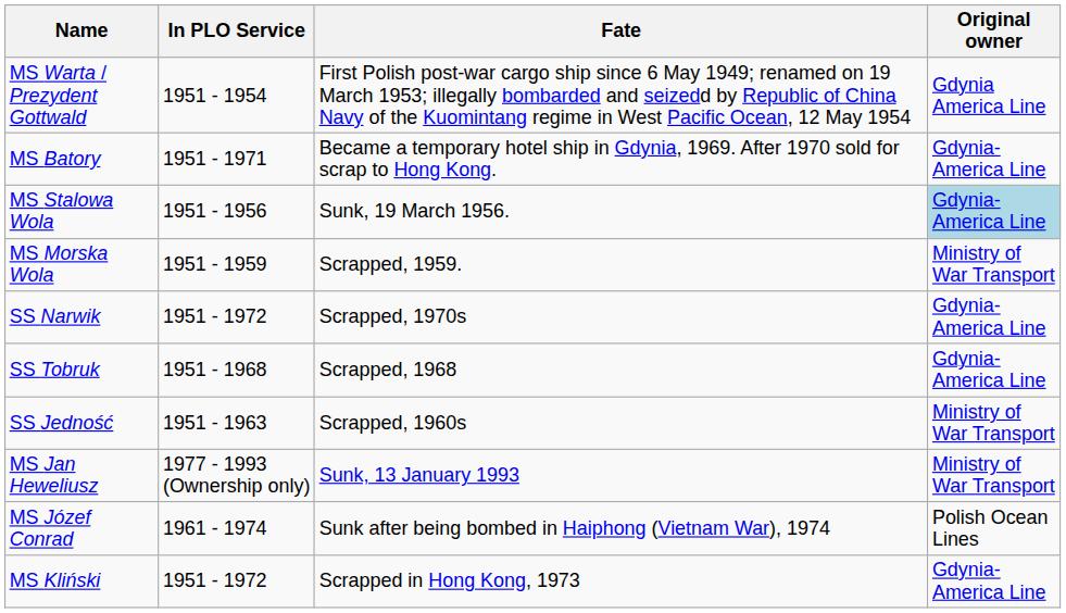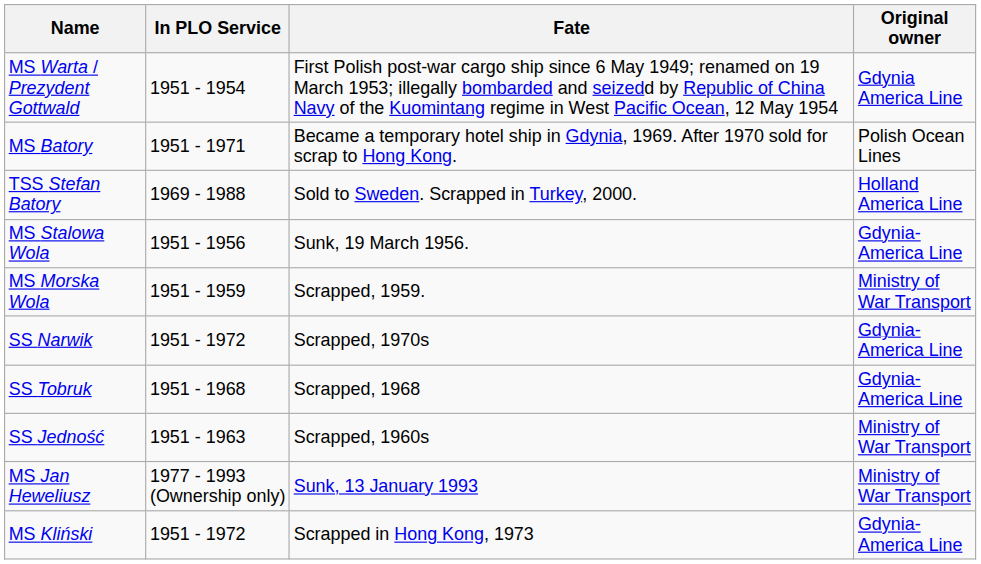 <table class="wikitable">
 <tr>
 <th>Name</th>
 <th>In PLO Service</th>
 <th>Fate</th>
 <th>Original owner</th>
 </tr>
 <tr>
 <td><a href='#'>MS <em>Warta</em> / <em>Prezydent Gottwald</em></a></td>
 <td>1951 - 1954</td>
 <td>First Polish post-war cargo ship since 6 May 1949; renamed on 19 March 1953; illegally <a href='#'>bombarded</a> and <a href='#'>seized</a>d by <a href='#'>Republic of China Navy</a> of the <a href='#'>Kuomintang</a> regime in West <a href='#'>Pacific Ocean</a>, 12 May 1954</td>
 <td><a href='#'>Gdynia America Line</a></td>
 </tr>
 <tr>
 <td><a href='#'>MS <em>Batory</em></a></td>
 <td>1951 - 1971</td>
 <td>Became a temporary hotel ship in <a href='#'>Gdynia</a>, 1969. After 1970 sold for scrap to <a href='#'>Hong Kong</a>.</td>
-<td><a href='#'>Gdynia-America Line</a></td>
+<td>Polish Ocean Lines</td>
+</tr>
+<tr>
+<td><a href='#'>TSS <em>Stefan Batory</em></a></td>
+<td>1969 - 1988</td>
+<td>Sold to <a href='#'>Sweden</a>. Scrapped in <a href='#'>Turkey</a>, 2000.</td>
+<td><a href='#'>Holland America Line</a></td>
 </tr>
 <tr>
 <td><a href='#'>MS <em>Stalowa Wola</em></a></td>
 <td>1951 - 1956</td>
 <td>Sunk, 19 March 1956.</td>
-<td style="background: lightblue;"><a href='#'>Gdynia-America Line</a></td>
+<td><a href='#'>Gdynia-America Line</a></td>
 </tr>
 <tr>
 <td><a href='#'>MS <em>Morska Wola</em></a></td>
 <td>1951 - 1959</td>
 <td>Scrapped, 1959.</td>
 <td><a href='#'>Ministry of War Transport</a></td>
 </tr>
 <tr>
 <td><a href='#'>SS <em>Narwik</em></a></td>
 <td>1951 - 1972</td>
 <td>Scrapped, 1970s</td>
 <td><a href='#'>Gdynia-America Line</a></td>
 </tr>
 <tr>
 <td><a href='#'>SS <em>Tobruk</em></a></td>
 <td>1951 - 1968</td>
 <td>Scrapped, 1968</td>
 <td><a href='#'>Gdynia-America Line</a></td>
 </tr>
 <tr>
 <td><a href='#'>SS <em>Jedność</em></a></td>
 <td>1951 - 1963</td>
 <td>Scrapped, 1960s</td>
 <td><a href='#'>Ministry of War Transport</a></td>
 </tr>
 <tr>
 <td><a href='#'>MS <em>Jan Heweliusz</em></a></td>
 <td>1977 - 1993 (Ownership only)</td>
 <td><a href='#'>Sunk, 13 January 1993</a></td>
 <td><a href='#'>Ministry of War Transport</a></td>
 </tr>
 <tr>
-<td><a href='#'>MS <em>Józef Conrad</em></a></td>
-<td>1961 - 1974</td>
-<td>Sunk after being bombed in <a href='#'>Haiphong</a> (<a href='#'>Vietnam War</a>), 1974</td>
-<td>Polish Ocean Lines</td>
-</tr>
-<tr>
 <td><a href='#'>MS <em>Kliński</em></a></td>
 <td>1951 - 1972</td>
 <td>Scrapped in <a href='#'>Hong Kong</a>, 1973</td>
 <td><a href='#'>Gdynia-America Line</a></td>
 </tr>
 </table>
